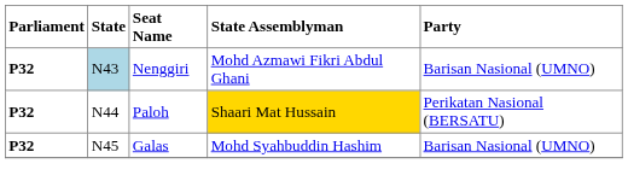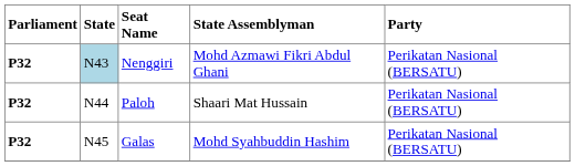 <table class="toccolours sortable" border="1" cellpadding="3" style="border-collapse:collapse; text-align: left;">
 <tr>
 <th align="center">Parliament</th>
 <th>State</th>
 <th>Seat Name</th>
 <th>State Assemblyman</th>
 <th>Party</th>
 </tr>
 <tr>
 <th align="left">P32</th>
 <td style="background: lightblue;">N43</td>
 <td><a href='#'>Nenggiri</a></td>
 <td><a href='#'>Mohd Azmawi Fikri Abdul Ghani</a></td>
-<td><a href='#'>Barisan Nasional</a> (<a href='#'>UMNO</a>)</td>
+<td><a href='#'>Perikatan Nasional</a> (<a href='#'>BERSATU</a>)</td>
 </tr>
 <tr>
 <th align="left">P32</th>
 <td>N44</td>
 <td><a href='#'>Paloh</a></td>
-<td style="background: gold;">Shaari Mat Hussain</td>
+<td>Shaari Mat Hussain</td>
 <td><a href='#'>Perikatan Nasional</a> (<a href='#'>BERSATU</a>)</td>
 </tr>
 <tr>
 <th align="left">P32</th>
 <td>N45</td>
 <td><a href='#'>Galas</a></td>
 <td><a href='#'>Mohd Syahbuddin Hashim</a></td>
-<td><a href='#'>Barisan Nasional</a> (<a href='#'>UMNO</a>)</td>
+<td><a href='#'>Perikatan Nasional</a> (<a href='#'>BERSATU</a>)</td>
 </tr>
 <tr>
 </tr>
 </table>
